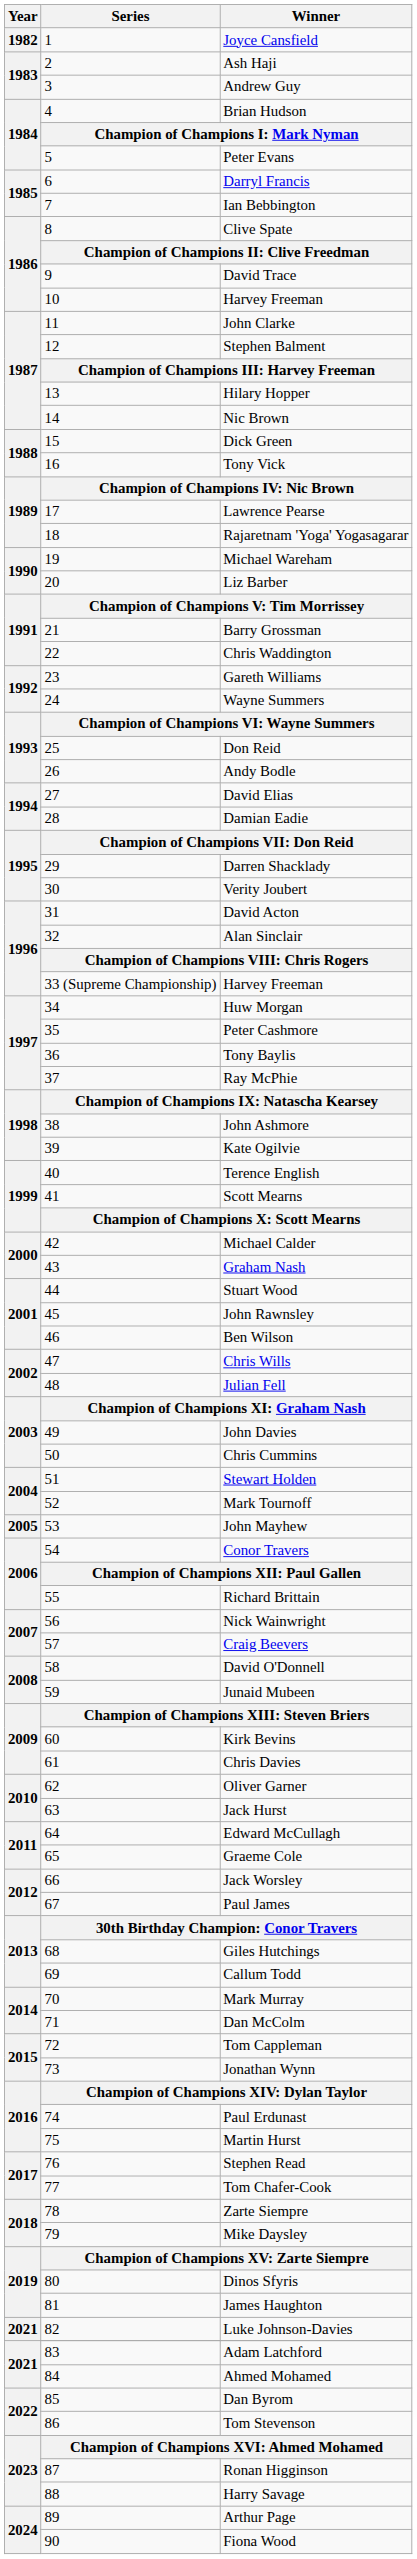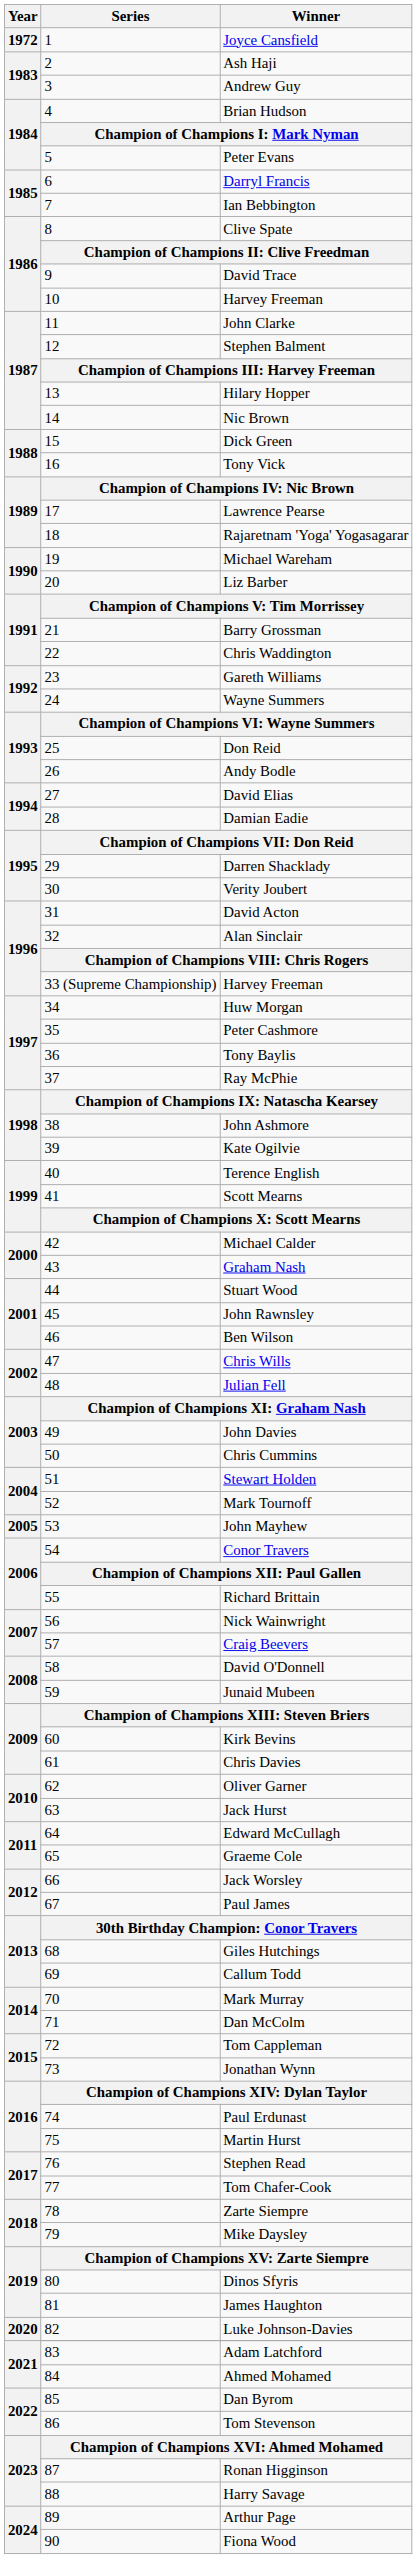 <table class="wikitable sticky-header">
 <tr>
 <th>Year</th>
 <th>Series</th>
 <th>Winner</th>
 </tr>
 <tr>
-<th rowspan="1">1982</th>
+<th rowspan="1">1972</th>
 <td>1</td>
 <td><a href='#'>Joyce Cansfield</a></td>
 </tr>
 <tr>
 <th rowspan="2">1983</th>
 <td>2</td>
 <td>Ash Haji</td>
 </tr>
 <tr>
 <td>3</td>
 <td>Andrew Guy</td>
 </tr>
 <tr>
 <th rowspan="3">1984</th>
 <td>4</td>
 <td>Brian Hudson</td>
 </tr>
 <tr>
 <th colspan="2">Champion of Champions I: <a href='#'>Mark Nyman</a></th>
 </tr>
 <tr>
 <td>5</td>
 <td>Peter Evans</td>
 </tr>
 <tr>
 <th rowspan="2">1985</th>
 <td>6</td>
 <td><a href='#'>Darryl Francis</a></td>
 </tr>
 <tr>
 <td>7</td>
 <td>Ian Bebbington</td>
 </tr>
 <tr>
 <th rowspan="4">1986</th>
 <td>8</td>
 <td>Clive Spate</td>
 </tr>
 <tr>
 <th colspan="2">Champion of Champions II: Clive Freedman</th>
 </tr>
 <tr>
 <td>9</td>
 <td>David Trace</td>
 </tr>
 <tr>
 <td>10</td>
 <td>Harvey Freeman</td>
 </tr>
 <tr>
 <th rowspan="5">1987</th>
 <td>11</td>
 <td>John Clarke</td>
 </tr>
 <tr>
 <td>12</td>
 <td>Stephen Balment</td>
 </tr>
 <tr>
 <th colspan="2">Champion of Champions III: Harvey Freeman</th>
 </tr>
 <tr>
 <td>13</td>
 <td>Hilary Hopper</td>
 </tr>
 <tr>
 <td>14</td>
 <td>Nic Brown</td>
 </tr>
 <tr>
 <th rowspan="2">1988</th>
 <td>15</td>
 <td>Dick Green</td>
 </tr>
 <tr>
 <td>16</td>
 <td>Tony Vick</td>
 </tr>
 <tr>
 <th rowspan="3">1989</th>
 <th colspan="2">Champion of Champions IV: Nic Brown</th>
 </tr>
 <tr>
 <td>17</td>
 <td>Lawrence Pearse</td>
 </tr>
 <tr>
 <td>18</td>
 <td>Rajaretnam 'Yoga' Yogasagarar</td>
 </tr>
 <tr>
 <th rowspan="2">1990</th>
 <td>19</td>
 <td>Michael Wareham</td>
 </tr>
 <tr>
 <td>20</td>
 <td>Liz Barber</td>
 </tr>
 <tr>
 <th rowspan="3">1991</th>
 <th colspan="2">Champion of Champions V: Tim Morrissey</th>
 </tr>
 <tr>
 <td>21</td>
 <td>Barry Grossman</td>
 </tr>
 <tr>
 <td>22</td>
 <td>Chris Waddington</td>
 </tr>
 <tr>
 <th rowspan="2">1992</th>
 <td>23</td>
 <td>Gareth Williams</td>
 </tr>
 <tr>
 <td>24</td>
 <td>Wayne Summers</td>
 </tr>
 <tr>
 <th rowspan="3">1993</th>
 <th colspan="2">Champion of Champions VI: Wayne Summers</th>
 </tr>
 <tr>
 <td>25</td>
 <td>Don Reid</td>
 </tr>
 <tr>
 <td>26</td>
 <td>Andy Bodle</td>
 </tr>
 <tr>
 <th rowspan="2">1994</th>
 <td>27</td>
 <td>David Elias</td>
 </tr>
 <tr>
 <td>28</td>
 <td>Damian Eadie</td>
 </tr>
 <tr>
 <th rowspan="3">1995</th>
 <th colspan="2">Champion of Champions VII: Don Reid</th>
 </tr>
 <tr>
 <td>29</td>
 <td>Darren Shacklady</td>
 </tr>
 <tr>
 <td>30</td>
 <td>Verity Joubert</td>
 </tr>
 <tr>
 <th rowspan="4">1996</th>
 <td>31</td>
 <td>David Acton</td>
 </tr>
 <tr>
 <td>32</td>
 <td>Alan Sinclair</td>
 </tr>
 <tr>
 <th colspan="2">Champion of Champions VIII: Chris Rogers</th>
 </tr>
 <tr>
 <td>33 (Supreme Championship)</td>
 <td>Harvey Freeman</td>
 </tr>
 <tr>
 <th rowspan="4">1997</th>
 <td>34</td>
 <td>Huw Morgan</td>
 </tr>
 <tr>
 <td>35</td>
 <td>Peter Cashmore</td>
 </tr>
 <tr>
 <td>36</td>
 <td>Tony Baylis</td>
 </tr>
 <tr>
 <td>37</td>
 <td>Ray McPhie</td>
 </tr>
 <tr>
 <th rowspan="3">1998</th>
 <th colspan="2">Champion of Champions IX: Natascha Kearsey</th>
 </tr>
 <tr>
 <td>38</td>
 <td>John Ashmore</td>
 </tr>
 <tr>
 <td>39</td>
 <td>Kate Ogilvie</td>
 </tr>
 <tr>
 <th rowspan="3">1999</th>
 <td>40</td>
 <td>Terence English</td>
 </tr>
 <tr>
 <td>41</td>
 <td>Scott Mearns</td>
 </tr>
 <tr>
 <th colspan="2">Champion of Champions X: Scott Mearns</th>
 </tr>
 <tr>
 <th rowspan="2">2000</th>
 <td>42</td>
 <td>Michael Calder</td>
 </tr>
 <tr>
 <td>43</td>
 <td><a href='#'>Graham Nash</a></td>
 </tr>
 <tr>
 <th rowspan="3">2001</th>
 <td>44</td>
 <td>Stuart Wood</td>
 </tr>
 <tr>
 <td>45</td>
 <td>John Rawnsley</td>
 </tr>
 <tr>
 <td>46</td>
 <td>Ben Wilson</td>
 </tr>
 <tr>
 <th rowspan="2">2002</th>
 <td>47</td>
 <td><a href='#'>Chris Wills</a></td>
 </tr>
 <tr>
 <td>48</td>
 <td><a href='#'>Julian Fell</a></td>
 </tr>
 <tr>
 <th rowspan="3">2003</th>
 <th colspan="2">Champion of Champions XI: <a href='#'>Graham Nash</a></th>
 </tr>
 <tr>
 <td>49</td>
 <td>John Davies</td>
 </tr>
 <tr>
 <td>50</td>
 <td>Chris Cummins</td>
 </tr>
 <tr>
 <th rowspan="2">2004</th>
 <td>51</td>
 <td><a href='#'>Stewart Holden</a></td>
 </tr>
 <tr>
 <td>52</td>
 <td>Mark Tournoff</td>
 </tr>
 <tr>
 <th rowspan="1">2005</th>
 <td>53</td>
 <td>John Mayhew</td>
 </tr>
 <tr>
 <th rowspan="3">2006</th>
 <td>54</td>
 <td><a href='#'>Conor Travers</a></td>
 </tr>
 <tr>
 <th colspan="3">Champion of Champions XII: Paul Gallen</th>
 </tr>
 <tr>
 <td>55</td>
 <td>Richard Brittain</td>
 </tr>
 <tr>
 <th rowspan="2">2007</th>
 <td>56</td>
 <td>Nick Wainwright</td>
 </tr>
 <tr>
 <td>57</td>
 <td><a href='#'>Craig Beevers</a></td>
 </tr>
 <tr>
 <th rowspan="2">2008</th>
 <td>58</td>
 <td>David O'Donnell</td>
 </tr>
 <tr>
 <td>59</td>
 <td>Junaid Mubeen</td>
 </tr>
 <tr>
 <th rowspan="3">2009</th>
 <th colspan="3">Champion of Champions XIII: Steven Briers</th>
 </tr>
 <tr>
 <td>60</td>
 <td>Kirk Bevins</td>
 </tr>
 <tr>
 <td>61</td>
 <td>Chris Davies</td>
 </tr>
 <tr>
 <th rowspan="2">2010</th>
 <td>62</td>
 <td>Oliver Garner</td>
 </tr>
 <tr>
 <td>63</td>
 <td>Jack Hurst</td>
 </tr>
 <tr>
 <th rowspan="2">2011</th>
 <td>64</td>
 <td>Edward McCullagh</td>
 </tr>
 <tr>
 <td>65</td>
 <td>Graeme Cole</td>
 </tr>
 <tr>
 <th rowspan="2">2012</th>
 <td>66</td>
 <td>Jack Worsley</td>
 </tr>
 <tr>
 <td>67</td>
 <td>Paul James</td>
 </tr>
 <tr>
 <th rowspan="3">2013</th>
 <th colspan="3">30th Birthday Champion: <a href='#'>Conor Travers</a></th>
 </tr>
 <tr>
 <td>68</td>
 <td>Giles Hutchings</td>
 </tr>
 <tr>
 <td>69</td>
 <td>Callum Todd</td>
 </tr>
 <tr>
 <th rowspan="2">2014</th>
 <td>70</td>
 <td>Mark Murray</td>
 </tr>
 <tr>
 <td>71</td>
 <td>Dan McColm</td>
 </tr>
 <tr>
 <th rowspan="2">2015</th>
 <td>72</td>
 <td>Tom Cappleman</td>
 </tr>
 <tr>
 <td>73</td>
 <td>Jonathan Wynn</td>
 </tr>
 <tr>
 <th rowspan="3">2016</th>
 <th colspan="3">Champion of Champions XIV: Dylan Taylor</th>
 </tr>
 <tr>
 <td>74</td>
 <td>Paul Erdunast</td>
 </tr>
 <tr>
 <td>75</td>
 <td>Martin Hurst</td>
 </tr>
 <tr>
 <th rowspan="2">2017</th>
 <td>76</td>
 <td>Stephen Read</td>
 </tr>
 <tr>
 <td>77</td>
 <td>Tom Chafer-Cook</td>
 </tr>
 <tr>
 <th rowspan="2">2018</th>
 <td>78</td>
 <td>Zarte Siempre</td>
 </tr>
 <tr>
 <td>79</td>
 <td>Mike Daysley</td>
 </tr>
 <tr>
 <th rowspan="3">2019</th>
 <th colspan="3">Champion of Champions XV: Zarte Siempre</th>
 </tr>
 <tr>
 <td>80</td>
 <td>Dinos Sfyris</td>
 </tr>
 <tr>
 <td>81</td>
 <td>James Haughton</td>
 </tr>
 <tr>
-<th>2021</th>
+<th>2020</th>
 <td>82</td>
 <td>Luke Johnson-Davies</td>
 </tr>
 <tr>
 <th rowspan="3">2021</th>
 </tr>
 <tr>
 <td>83</td>
 <td>Adam Latchford</td>
 </tr>
 <tr>
 <td>84</td>
 <td>Ahmed Mohamed</td>
 </tr>
 <tr>
 <th rowspan=2>2022</th>
 <td>85</td>
 <td>Dan Byrom</td>
 </tr>
 <tr>
 <td>86</td>
 <td>Tom Stevenson</td>
 </tr>
 <tr>
 <th rowspan=3>2023</th>
 <th colspan="2">Champion of Champions XVI: Ahmed Mohamed</th>
 </tr>
 <tr>
 <td>87</td>
 <td>Ronan Higginson</td>
 </tr>
 <tr>
 <td>88</td>
 <td>Harry Savage</td>
 </tr>
 <tr>
 <th rowspan=3>2024</th>
 <td>89</td>
 <td>Arthur Page</td>
 </tr>
 <tr>
 <td>90</td>
 <td>Fiona Wood</td>
 </tr>
 </table>
